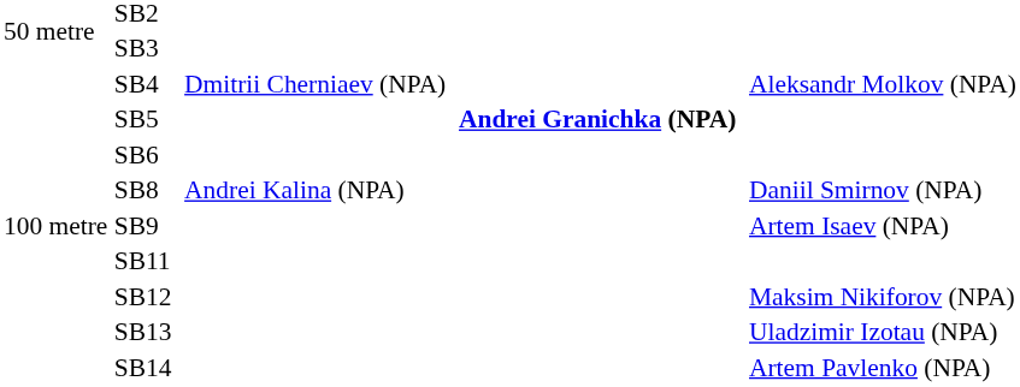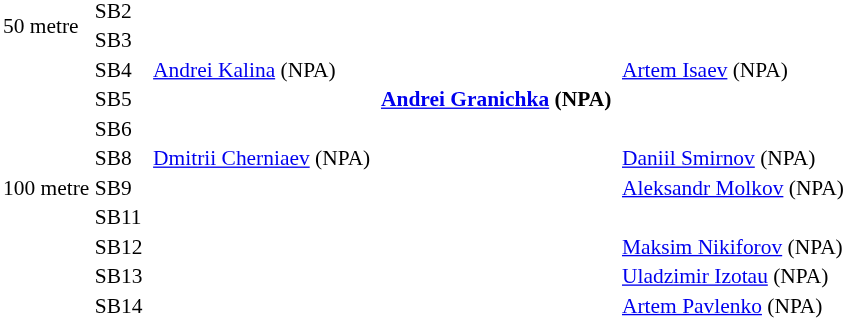 <table>
 <tr>
 <td rowspan=2>50 metre</td>
 <td>SB2</td>
 <td></td>
 <td></td>
 <td></td>
 </tr>
 <tr>
 <td>SB3</td>
 <td></td>
 <td></td>
 <td></td>
 </tr>
 <tr>
 <td rowspan=9>100 metre</td>
 <td>SB4</td>
-<td><span> </span><a href='#'>Dmitrii Cherniaev</a> <span>(<abbr>NPA</abbr>)</span></td>
+<td><span> </span><a href='#'>Andrei Kalina</a> <span>(<abbr>NPA</abbr>)</span></td>
 <td></td>
-<td><span> </span><a href='#'>Aleksandr Molkov</a> <span>(<abbr>NPA</abbr>)</span></td>
+<td><span> </span><a href='#'>Artem Isaev</a> <span>(<abbr>NPA</abbr>)</span></td>
 </tr>
 <tr>
 <td>SB5</td>
 <td></td>
 <td><strong><span> </span><a href='#'>Andrei Granichka</a> <span>(<abbr>NPA</abbr>)</span></strong></td>
 <td></td>
 </tr>
 <tr>
 <td>SB6</td>
 <td></td>
 <td></td>
 <td></td>
 </tr>
 <tr>
 <td>SB8</td>
-<td><span> </span><a href='#'>Andrei Kalina</a> <span>(<abbr>NPA</abbr>)</span></td>
+<td><span> </span><a href='#'>Dmitrii Cherniaev</a> <span>(<abbr>NPA</abbr>)</span></td>
 <td></td>
 <td><span> </span><a href='#'>Daniil Smirnov</a> <span>(<abbr>NPA</abbr>)</span></td>
 </tr>
 <tr>
 <td>SB9</td>
 <td></td>
 <td></td>
-<td><span> </span><a href='#'>Artem Isaev</a> <span>(<abbr>NPA</abbr>)</span></td>
+<td><span> </span><a href='#'>Aleksandr Molkov</a> <span>(<abbr>NPA</abbr>)</span></td>
 </tr>
 <tr>
 <td>SB11</td>
 <td></td>
 <td></td>
 <td></td>
 </tr>
 <tr>
 <td>SB12</td>
 <td></td>
 <td></td>
 <td><span> </span><a href='#'>Maksim Nikiforov</a> <span>(<abbr>NPA</abbr>)</span></td>
 </tr>
 <tr>
 <td>SB13</td>
 <td></td>
 <td></td>
 <td><span> </span><a href='#'>Uladzimir Izotau</a> <span>(<abbr>NPA</abbr>)</span></td>
 </tr>
 <tr>
 <td>SB14</td>
 <td></td>
 <td></td>
 <td><span> </span><a href='#'>Artem Pavlenko</a> <span>(<abbr>NPA</abbr>)</span></td>
 </tr>
 </table>
